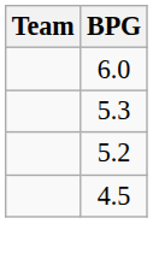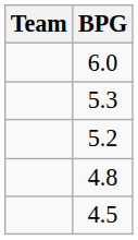 <table class=wikitable>
 <tr>
 <th>Team</th>
 <th>BPG</th>
 </tr>
 <tr>
 <td></td>
 <td align=center>6.0</td>
 </tr>
 <tr>
 <td></td>
 <td align=center>5.3</td>
 </tr>
 <tr>
 <td></td>
 <td align=center>5.2</td>
 </tr>
 <tr>
 <td></td>
+<td align=center>4.8</td>
+</tr>
+<tr>
+<td></td>
 <td align=center>4.5</td>
 </tr>
 </table>
